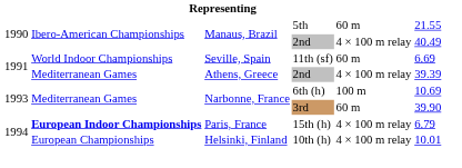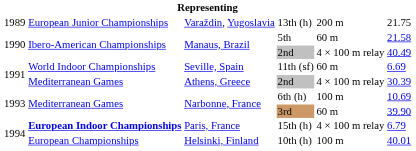 <table>
 <tr>
 <th colspan="6">Representing </th>
+</tr>
+<tr>
+<td>1989</td>
+<td><a href='#'>European Junior Championships</a></td>
+<td><a href='#'>Varaždin</a>, <a href='#'>Yugoslavia</a></td>
+<td>13th (h)</td>
+<td>200 m</td>
+<td>21.75</td>
 </tr>
 <tr>
 <td rowspan=2>1990</td>
 <td rowspan=2><a href='#'>Ibero-American Championships</a></td>
 <td rowspan=2><a href='#'>Manaus, Brazil</a></td>
 <td>5th</td>
 <td>60 m</td>
-<td><a href='#'>21.55</a></td>
+<td><a href='#'>21.58</a></td>
 </tr>
 <tr>
 <td bgcolor=silver>2nd</td>
 <td>4 × 100 m relay</td>
 <td><a href='#'>40.49</a></td>
 </tr>
 <tr>
 <td rowspan=2>1991</td>
 <td><a href='#'>World Indoor Championships</a></td>
 <td><a href='#'>Seville, Spain</a></td>
 <td>11th (sf)</td>
 <td>60 m</td>
 <td><a href='#'>6.69</a></td>
 </tr>
 <tr>
 <td><a href='#'>Mediterranean Games</a></td>
 <td><a href='#'>Athens, Greece</a></td>
 <td bgcolor=silver>2nd</td>
 <td>4 × 100 m relay</td>
-<td><a href='#'>39.39</a></td>
+<td><a href='#'>30.39</a></td>
 </tr>
 <tr>
 <td rowspan=2>1993</td>
 <td rowspan=2><a href='#'>Mediterranean Games</a></td>
 <td rowspan=2><a href='#'>Narbonne, France</a></td>
 <td>6th (h)</td>
 <td>100 m</td>
 <td><a href='#'>10.69</a></td>
 </tr>
 <tr>
 <td bgcolor=cc9966>3rd</td>
 <td>60 m</td>
 <td><a href='#'>39.90</a></td>
 </tr>
 <tr>
 <td rowspan=2>1994</td>
 <td><strong><a href='#'>European Indoor Championships</a></strong></td>
 <td><a href='#'>Paris, France</a></td>
 <td>15th (h)</td>
 <td>4 × 100 m relay</td>
 <td><a href='#'>6.79</a></td>
 </tr>
 <tr>
 <td><a href='#'>European Championships</a></td>
 <td><a href='#'>Helsinki, Finland</a></td>
 <td>10th (h)</td>
-<td>4 × 100 m relay</td>
-<td><a href='#'>10.01</a></td>
+<td>100 m</td>
+<td><a href='#'>40.01</a></td>
 </tr>
 </table>
